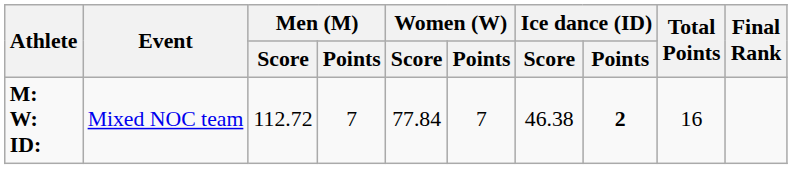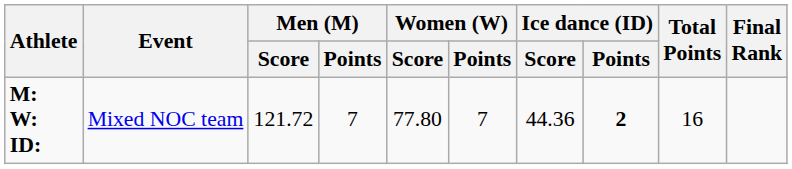 <table class="wikitable" style="font-size:90%;">
 <tr>
 <th rowspan=2>Athlete</th>
 <th rowspan=2>Event</th>
 <th colspan=2>Men (M)</th>
 <th colspan=2>Women (W)</th>
 <th colspan=2>Ice dance (ID)</th>
 <th rowspan=2>Total<br>Points</th>
 <th rowspan=2>Final<br>Rank</th>
 </tr>
 <tr>
 <th>Score</th>
 <th>Points</th>
 <th>Score</th>
 <th>Points</th>
 <th>Score</th>
 <th>Points</th>
 </tr>
 <tr>
 <td><strong>M: <br>W: <br>ID: </strong></td>
 <td><a href='#'>Mixed NOC team</a></td>
-<td align=center>112.72</td>
+<td align=center>121.72</td>
 <td align=center>7</td>
-<td align=center>77.84</td>
+<td align=center>77.80</td>
 <td align=center>7</td>
-<td align=center>46.38</td>
+<td align=center>44.36</td>
 <td align=center><strong>2</strong></td>
 <td align=center>16</td>
 <td align=center></td>
 </tr>
 </table>
